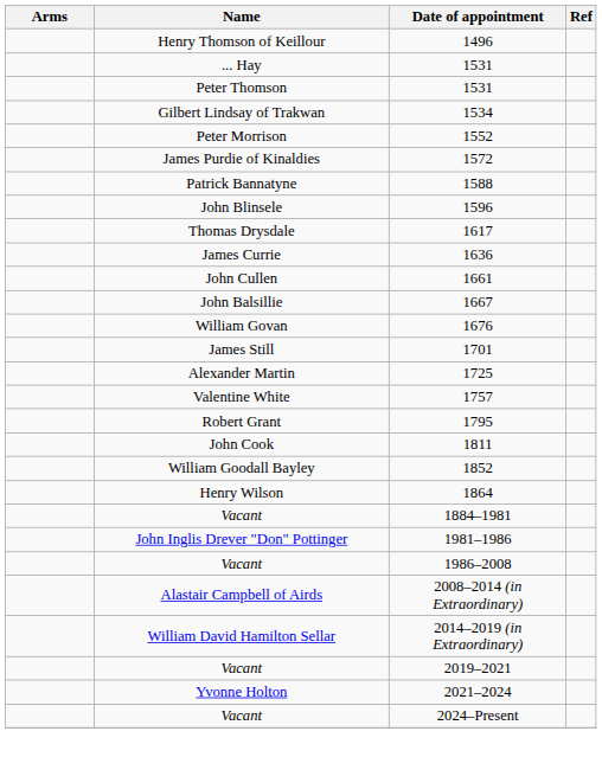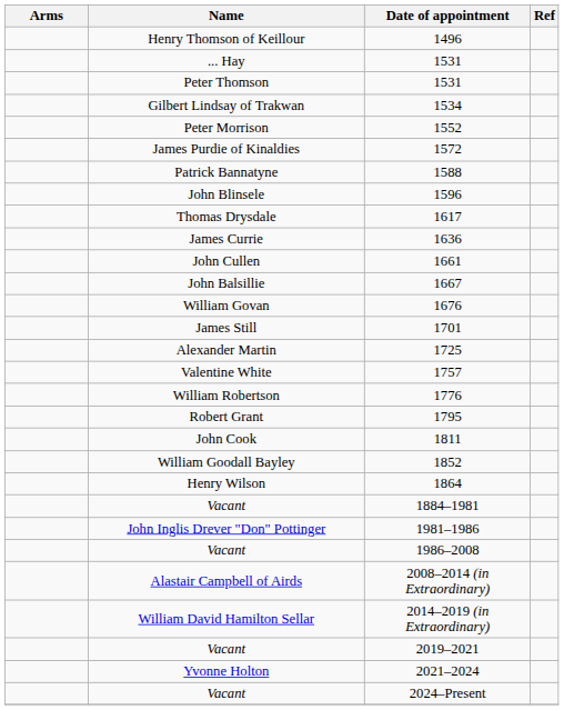 <table class="wikitable" style="text-align:center; width:50%">
 <tr>
 <th>Arms</th>
 <th style="width:50%">Name</th>
 <th style="width:30%">Date of appointment</th>
 <th style="width:5%">Ref</th>
 </tr>
 <tr>
 <td></td>
 <td>Henry Thomson of Keillour</td>
 <td>1496</td>
 <td></td>
 </tr>
 <tr>
 <td></td>
 <td>... Hay</td>
 <td>1531</td>
 <td></td>
 </tr>
 <tr>
 <td></td>
 <td>Peter Thomson</td>
 <td>1531</td>
 <td></td>
 </tr>
 <tr>
 <td></td>
 <td>Gilbert Lindsay of Trakwan</td>
 <td>1534</td>
 <td></td>
 </tr>
 <tr>
 <td></td>
 <td>Peter Morrison</td>
 <td>1552</td>
 <td></td>
 </tr>
 <tr>
 <td></td>
 <td>James Purdie of Kinaldies</td>
 <td>1572</td>
 <td></td>
 </tr>
 <tr>
 <td></td>
 <td>Patrick Bannatyne</td>
 <td>1588</td>
 <td></td>
 </tr>
 <tr>
 <td></td>
 <td>John Blinsele</td>
 <td>1596</td>
 <td></td>
 </tr>
 <tr>
 <td></td>
 <td>Thomas Drysdale</td>
 <td>1617</td>
 <td></td>
 </tr>
 <tr>
 <td></td>
 <td>James Currie</td>
 <td>1636</td>
 <td></td>
 </tr>
 <tr>
 <td></td>
 <td>John Cullen</td>
 <td>1661</td>
 <td></td>
 </tr>
 <tr>
 <td></td>
 <td>John Balsillie</td>
 <td>1667</td>
 <td></td>
 </tr>
 <tr>
 <td></td>
 <td>William Govan</td>
 <td>1676</td>
 <td></td>
 </tr>
 <tr>
 <td></td>
 <td>James Still</td>
 <td>1701</td>
 <td></td>
 </tr>
 <tr>
 <td></td>
 <td>Alexander Martin</td>
 <td>1725</td>
 <td></td>
 </tr>
 <tr>
 <td></td>
 <td>Valentine White</td>
 <td>1757</td>
 <td></td>
 </tr>
 <tr>
 <td></td>
+<td>William Robertson</td>
+<td>1776</td>
+<td></td>
+</tr>
+<tr>
+<td></td>
 <td>Robert Grant</td>
 <td>1795</td>
 <td></td>
 </tr>
 <tr>
 <td></td>
 <td>John Cook</td>
 <td>1811</td>
 <td></td>
 </tr>
 <tr>
 <td></td>
 <td>William Goodall Bayley</td>
 <td>1852</td>
 <td></td>
 </tr>
 <tr>
 <td></td>
 <td>Henry Wilson</td>
 <td>1864</td>
 <td></td>
 </tr>
 <tr>
 <td></td>
 <td><em>Vacant</em></td>
 <td>1884–1981</td>
 <td></td>
 </tr>
 <tr>
 <td></td>
 <td><a href='#'>John Inglis Drever "Don" Pottinger</a></td>
 <td>1981–1986</td>
 <td></td>
 </tr>
 <tr>
 <td></td>
 <td><em>Vacant</em></td>
 <td>1986–2008</td>
 <td></td>
 </tr>
 <tr>
 <td></td>
 <td><a href='#'>Alastair Campbell of Airds</a></td>
 <td>2008–2014 <em>(in Extraordinary)</em></td>
 <td></td>
 </tr>
 <tr>
 <td></td>
 <td><a href='#'>William David Hamilton Sellar</a></td>
 <td>2014–2019 <em>(in Extraordinary)</em></td>
 <td></td>
 </tr>
 <tr>
 <td></td>
 <td><em>Vacant</em></td>
 <td>2019–2021</td>
 <td></td>
 </tr>
 <tr>
 <td></td>
 <td><a href='#'>Yvonne Holton</a></td>
 <td>2021–2024</td>
 <td></td>
 </tr>
 <tr>
 <td></td>
 <td><em>Vacant</em></td>
 <td>2024–Present</td>
 <td></td>
 </tr>
 <tr>
 </tr>
 </table>
